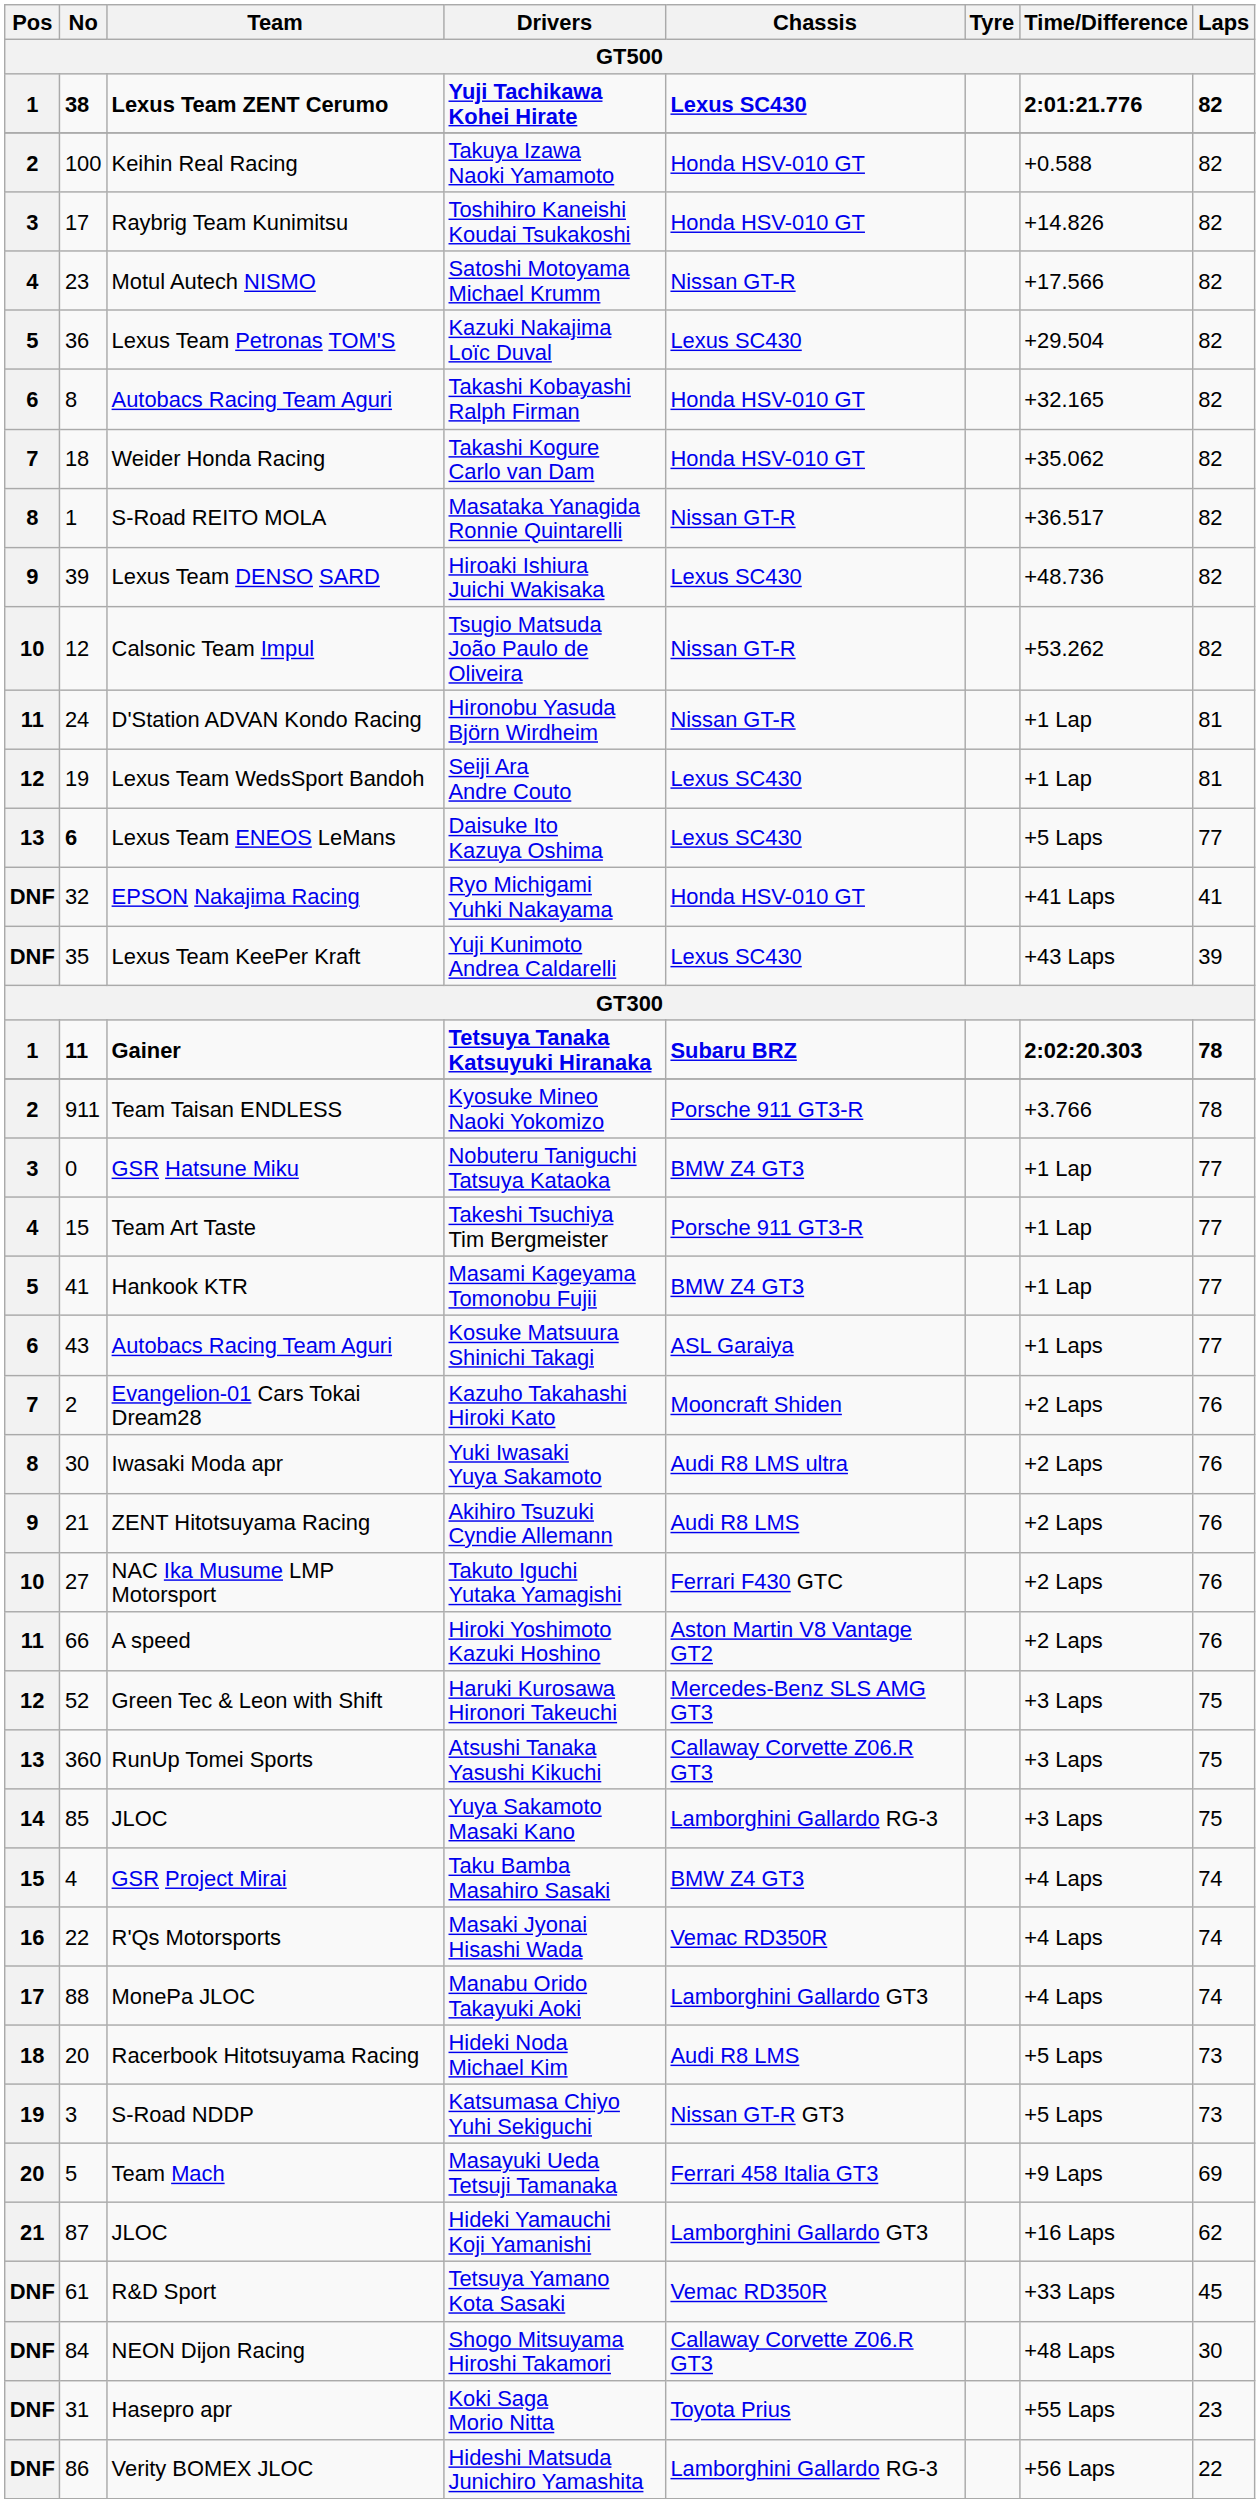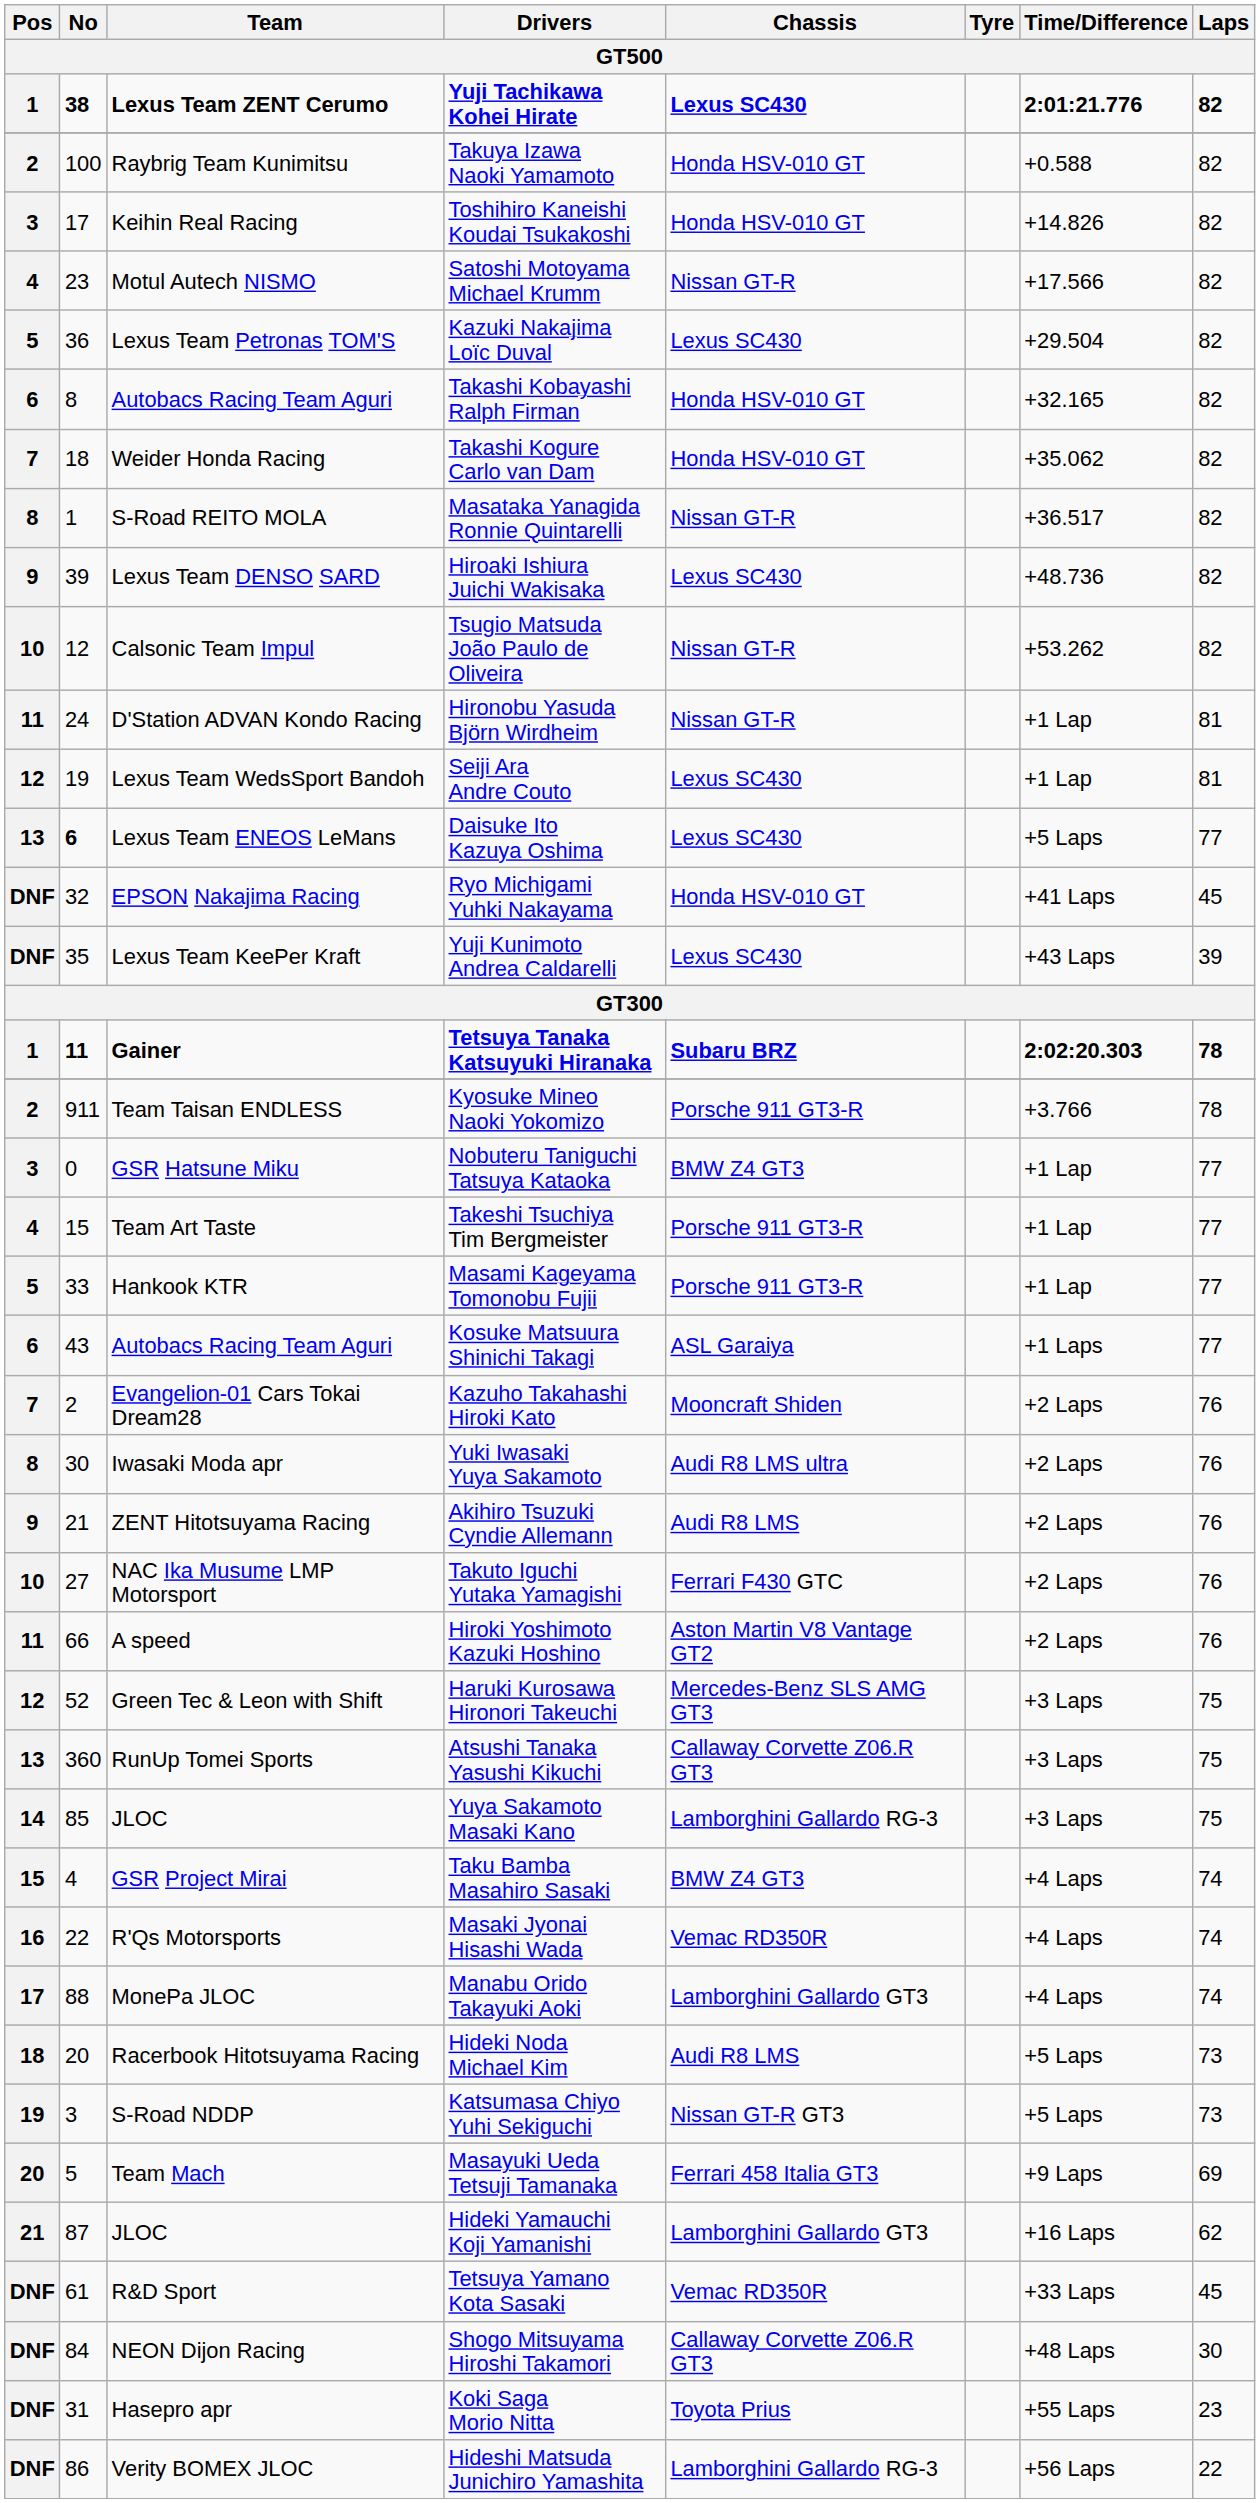 <table class="wikitable" style="font-size: 95%;">
 <tr>
 <th>Pos</th>
 <th>No</th>
 <th>Team</th>
 <th>Drivers</th>
 <th>Chassis</th>
 <th>Tyre</th>
 <th>Time/Difference</th>
 <th>Laps</th>
 </tr>
 <tr>
 <th colspan=8><strong>GT500</strong></th>
 </tr>
 <tr style="font-weight:bold">
 <th>1</th>
 <td>38</td>
 <td>Lexus Team ZENT Cerumo</td>
 <td> <a href='#'>Yuji Tachikawa</a><br> <a href='#'>Kohei Hirate</a></td>
 <td><a href='#'>Lexus SC430</a></td>
 <td></td>
 <td>2:01:21.776</td>
 <td>82</td>
 </tr>
 <tr style="font-weight:bold">
 </tr>
 <tr>
 <th>2</th>
 <td>100</td>
-<td>Keihin Real Racing</td>
+<td>Raybrig Team Kunimitsu</td>
 <td> <a href='#'>Takuya Izawa</a><br> <a href='#'>Naoki Yamamoto</a></td>
 <td><a href='#'>Honda HSV-010 GT</a></td>
 <td></td>
 <td>+0.588</td>
 <td>82</td>
 </tr>
 <tr>
 <th>3</th>
 <td>17</td>
-<td>Raybrig Team Kunimitsu</td>
+<td>Keihin Real Racing</td>
 <td> <a href='#'>Toshihiro Kaneishi</a><br> <a href='#'>Koudai Tsukakoshi</a></td>
 <td><a href='#'>Honda HSV-010 GT</a></td>
 <td></td>
 <td>+14.826</td>
 <td>82</td>
 </tr>
 <tr>
 <th>4</th>
 <td>23</td>
 <td>Motul Autech <a href='#'>NISMO</a></td>
 <td> <a href='#'>Satoshi Motoyama</a><br> <a href='#'>Michael Krumm</a></td>
 <td><a href='#'>Nissan GT-R</a></td>
 <td></td>
 <td>+17.566</td>
 <td>82</td>
 </tr>
 <tr>
 <th>5</th>
 <td>36</td>
 <td>Lexus Team <a href='#'>Petronas</a> <a href='#'>TOM'S</a></td>
 <td> <a href='#'>Kazuki Nakajima</a><br> <a href='#'>Loïc Duval</a></td>
 <td><a href='#'>Lexus SC430</a></td>
 <td></td>
 <td>+29.504</td>
 <td>82</td>
 </tr>
 <tr>
 <th>6</th>
 <td>8</td>
 <td><a href='#'>Autobacs Racing Team Aguri</a></td>
 <td> <a href='#'>Takashi Kobayashi</a><br> <a href='#'>Ralph Firman</a></td>
 <td><a href='#'>Honda HSV-010 GT</a></td>
 <td></td>
 <td>+32.165</td>
 <td>82</td>
 </tr>
 <tr>
 <th>7</th>
 <td>18</td>
 <td>Weider Honda Racing</td>
 <td> <a href='#'>Takashi Kogure</a><br> <a href='#'>Carlo van Dam</a></td>
 <td><a href='#'>Honda HSV-010 GT</a></td>
 <td></td>
 <td>+35.062</td>
 <td>82</td>
 </tr>
 <tr>
 <th>8</th>
 <td>1</td>
 <td>S-Road REITO MOLA</td>
 <td> <a href='#'>Masataka Yanagida</a><br> <a href='#'>Ronnie Quintarelli</a></td>
 <td><a href='#'>Nissan GT-R</a></td>
 <td></td>
 <td>+36.517</td>
 <td>82</td>
 </tr>
 <tr>
 <th>9</th>
 <td>39</td>
 <td>Lexus Team <a href='#'>DENSO</a> <a href='#'>SARD</a></td>
 <td> <a href='#'>Hiroaki Ishiura</a><br> <a href='#'>Juichi Wakisaka</a></td>
 <td><a href='#'>Lexus SC430</a></td>
 <td></td>
 <td>+48.736</td>
 <td>82</td>
 </tr>
 <tr>
 <th>10</th>
 <td>12</td>
 <td>Calsonic Team <a href='#'>Impul</a></td>
 <td> <a href='#'>Tsugio Matsuda</a><br> <a href='#'>João Paulo de Oliveira</a></td>
 <td><a href='#'>Nissan GT-R</a></td>
 <td></td>
 <td>+53.262</td>
 <td>82</td>
 </tr>
 <tr>
 <th>11</th>
 <td>24</td>
 <td>D'Station ADVAN Kondo Racing</td>
 <td> <a href='#'>Hironobu Yasuda</a><br> <a href='#'>Björn Wirdheim</a></td>
 <td><a href='#'>Nissan GT-R</a></td>
 <td></td>
 <td>+1 Lap</td>
 <td>81</td>
 </tr>
 <tr>
 <th>12</th>
 <td>19</td>
 <td>Lexus Team WedsSport Bandoh</td>
 <td> <a href='#'>Seiji Ara</a><br> <a href='#'>Andre Couto</a></td>
 <td><a href='#'>Lexus SC430</a></td>
 <td></td>
 <td>+1 Lap</td>
 <td>81</td>
 </tr>
 <tr>
 <th>13</th>
 <td><strong>6</strong></td>
 <td>Lexus Team <a href='#'>ENEOS</a> LeMans</td>
 <td> <a href='#'>Daisuke Ito</a><br> <a href='#'>Kazuya Oshima</a></td>
 <td><a href='#'>Lexus SC430</a></td>
 <td></td>
 <td>+5 Laps</td>
 <td>77</td>
 </tr>
 <tr>
 <th>DNF</th>
 <td>32</td>
 <td><a href='#'>EPSON</a> <a href='#'>Nakajima Racing</a></td>
 <td> <a href='#'>Ryo Michigami</a><br> <a href='#'>Yuhki Nakayama</a></td>
 <td><a href='#'>Honda HSV-010 GT</a></td>
 <td></td>
 <td>+41 Laps</td>
-<td>41</td>
+<td>45</td>
 </tr>
 <tr>
 <th>DNF</th>
 <td>35</td>
 <td>Lexus Team KeePer Kraft</td>
 <td> <a href='#'>Yuji Kunimoto</a><br> <a href='#'>Andrea Caldarelli</a></td>
 <td><a href='#'>Lexus SC430</a></td>
 <td></td>
 <td>+43 Laps</td>
 <td>39</td>
 </tr>
 <tr>
 <th colspan=8><strong>GT300</strong></th>
 </tr>
 <tr style="font-weight:bold">
 <th>1</th>
 <td>11</td>
 <td>Gainer</td>
 <td> <a href='#'>Tetsuya Tanaka</a><br> <a href='#'>Katsuyuki Hiranaka</a></td>
 <td><a href='#'>Subaru BRZ</a></td>
 <td></td>
 <td>2:02:20.303</td>
 <td>78</td>
 </tr>
 <tr style="font-weight:bold">
 </tr>
 <tr>
 <th>2</th>
 <td>911</td>
 <td>Team Taisan ENDLESS</td>
 <td> <a href='#'>Kyosuke Mineo</a><br> <a href='#'>Naoki Yokomizo</a></td>
 <td><a href='#'>Porsche 911 GT3-R</a></td>
 <td></td>
 <td>+3.766</td>
 <td>78</td>
 </tr>
 <tr>
 <th>3</th>
 <td>0</td>
 <td><a href='#'>GSR</a> <a href='#'>Hatsune Miku</a></td>
 <td> <a href='#'>Nobuteru Taniguchi</a><br> <a href='#'>Tatsuya Kataoka</a></td>
 <td><a href='#'>BMW Z4 GT3</a></td>
 <td></td>
 <td>+1 Lap</td>
 <td>77</td>
 </tr>
 <tr>
 <th>4</th>
 <td>15</td>
 <td>Team Art Taste</td>
 <td> <a href='#'>Takeshi Tsuchiya</a><br> Tim Bergmeister</td>
 <td><a href='#'>Porsche 911 GT3-R</a></td>
 <td></td>
 <td>+1 Lap</td>
 <td>77</td>
 </tr>
 <tr>
 <th>5</th>
-<td>41</td>
+<td>33</td>
 <td>Hankook KTR</td>
 <td> <a href='#'>Masami Kageyama</a><br> <a href='#'>Tomonobu Fujii</a></td>
-<td><a href='#'>BMW Z4 GT3</a></td>
+<td><a href='#'>Porsche 911 GT3-R</a></td>
 <td></td>
 <td>+1 Lap</td>
 <td>77</td>
 </tr>
 <tr>
 <th>6</th>
 <td>43</td>
 <td><a href='#'>Autobacs Racing Team Aguri</a></td>
 <td> <a href='#'>Kosuke Matsuura</a><br> <a href='#'>Shinichi Takagi</a></td>
 <td><a href='#'>ASL Garaiya</a></td>
 <td></td>
 <td>+1 Laps</td>
 <td>77</td>
 </tr>
 <tr>
 <th>7</th>
 <td>2</td>
 <td><a href='#'>Evangelion-01</a> Cars Tokai Dream28</td>
 <td> <a href='#'>Kazuho Takahashi</a><br> <a href='#'>Hiroki Kato</a></td>
 <td><a href='#'>Mooncraft Shiden</a></td>
 <td></td>
 <td>+2 Laps</td>
 <td>76</td>
 </tr>
 <tr>
 <th>8</th>
 <td>30</td>
 <td>Iwasaki Moda apr</td>
 <td> <a href='#'>Yuki Iwasaki</a><br> <a href='#'>Yuya Sakamoto</a></td>
 <td><a href='#'>Audi R8 LMS ultra</a></td>
 <td></td>
 <td>+2 Laps</td>
 <td>76</td>
 </tr>
 <tr>
 <th>9</th>
 <td>21</td>
 <td>ZENT Hitotsuyama Racing</td>
 <td> <a href='#'>Akihiro Tsuzuki</a><br> <a href='#'>Cyndie Allemann</a></td>
 <td><a href='#'>Audi R8 LMS</a></td>
 <td></td>
 <td>+2 Laps</td>
 <td>76</td>
 </tr>
 <tr>
 <th>10</th>
 <td>27</td>
 <td>NAC <a href='#'>Ika Musume</a> LMP Motorsport</td>
 <td> <a href='#'>Takuto Iguchi</a><br> <a href='#'>Yutaka Yamagishi</a></td>
 <td><a href='#'>Ferrari F430</a> GTC</td>
 <td></td>
 <td>+2 Laps</td>
 <td>76</td>
 </tr>
 <tr>
 <th>11</th>
 <td>66</td>
 <td>A speed</td>
 <td> <a href='#'>Hiroki Yoshimoto</a><br> <a href='#'>Kazuki Hoshino</a></td>
 <td><a href='#'>Aston Martin V8 Vantage GT2</a></td>
 <td></td>
 <td>+2 Laps</td>
 <td>76</td>
 </tr>
 <tr>
 <th>12</th>
 <td>52</td>
 <td>Green Tec & Leon with Shift</td>
 <td> <a href='#'>Haruki Kurosawa</a><br> <a href='#'>Hironori Takeuchi</a></td>
 <td><a href='#'>Mercedes-Benz SLS AMG GT3</a></td>
 <td></td>
 <td>+3 Laps</td>
 <td>75</td>
 </tr>
 <tr>
 <th>13</th>
 <td>360</td>
 <td>RunUp Tomei Sports</td>
 <td> <a href='#'>Atsushi Tanaka</a><br> <a href='#'>Yasushi Kikuchi</a></td>
 <td><a href='#'>Callaway Corvette Z06.R GT3</a></td>
 <td></td>
 <td>+3 Laps</td>
 <td>75</td>
 </tr>
 <tr>
 <th>14</th>
 <td>85</td>
 <td>JLOC</td>
 <td> <a href='#'>Yuya Sakamoto</a><br> <a href='#'>Masaki Kano</a></td>
 <td><a href='#'>Lamborghini Gallardo</a> RG-3</td>
 <td></td>
 <td>+3 Laps</td>
 <td>75</td>
 </tr>
 <tr>
 <th>15</th>
 <td>4</td>
 <td><a href='#'>GSR</a> <a href='#'>Project Mirai</a></td>
 <td> <a href='#'>Taku Bamba</a><br> <a href='#'>Masahiro Sasaki</a></td>
 <td><a href='#'>BMW Z4 GT3</a></td>
 <td></td>
 <td>+4 Laps</td>
 <td>74</td>
 </tr>
 <tr>
 <th>16</th>
 <td>22</td>
 <td>R'Qs Motorsports</td>
 <td> <a href='#'>Masaki Jyonai</a><br> <a href='#'>Hisashi Wada</a></td>
 <td><a href='#'>Vemac RD350R</a></td>
 <td></td>
 <td>+4 Laps</td>
 <td>74</td>
 </tr>
 <tr>
 <th>17</th>
 <td>88</td>
 <td>MonePa JLOC</td>
 <td> <a href='#'>Manabu Orido</a><br> <a href='#'>Takayuki Aoki</a></td>
 <td><a href='#'>Lamborghini Gallardo</a> GT3</td>
 <td></td>
 <td>+4 Laps</td>
 <td>74</td>
 </tr>
 <tr>
 <th>18</th>
 <td>20</td>
 <td>Racerbook Hitotsuyama Racing</td>
 <td> <a href='#'>Hideki Noda</a><br> <a href='#'>Michael Kim</a></td>
 <td><a href='#'>Audi R8 LMS</a></td>
 <td></td>
 <td>+5 Laps</td>
 <td>73</td>
 </tr>
 <tr>
 <th>19</th>
 <td>3</td>
 <td>S-Road NDDP</td>
 <td> <a href='#'>Katsumasa Chiyo</a><br> <a href='#'>Yuhi Sekiguchi</a></td>
 <td><a href='#'>Nissan GT-R</a> GT3</td>
 <td></td>
 <td>+5 Laps</td>
 <td>73</td>
 </tr>
 <tr>
 <th>20</th>
 <td>5</td>
 <td>Team <a href='#'>Mach</a></td>
 <td> <a href='#'>Masayuki Ueda</a><br> <a href='#'>Tetsuji Tamanaka</a></td>
 <td><a href='#'>Ferrari 458 Italia GT3</a></td>
 <td></td>
 <td>+9 Laps</td>
 <td>69</td>
 </tr>
 <tr>
 <th>21</th>
 <td>87</td>
 <td>JLOC</td>
 <td> <a href='#'>Hideki Yamauchi</a><br> <a href='#'>Koji Yamanishi</a></td>
 <td><a href='#'>Lamborghini Gallardo</a> GT3</td>
 <td></td>
 <td>+16 Laps</td>
 <td>62</td>
 </tr>
 <tr>
 <th>DNF</th>
 <td>61</td>
 <td>R&D Sport</td>
 <td> <a href='#'>Tetsuya Yamano</a><br> <a href='#'>Kota Sasaki</a></td>
 <td><a href='#'>Vemac RD350R</a></td>
 <td></td>
 <td>+33 Laps</td>
 <td>45</td>
 </tr>
 <tr>
 <th>DNF</th>
 <td>84</td>
 <td>NEON Dijon Racing</td>
 <td> <a href='#'>Shogo Mitsuyama</a><br> <a href='#'>Hiroshi Takamori</a></td>
 <td><a href='#'>Callaway Corvette Z06.R GT3</a></td>
 <td></td>
 <td>+48 Laps</td>
 <td>30</td>
 </tr>
 <tr>
 <th>DNF</th>
 <td>31</td>
 <td>Hasepro apr</td>
 <td> <a href='#'>Koki Saga</a><br> <a href='#'>Morio Nitta</a></td>
 <td><a href='#'>Toyota Prius</a></td>
 <td></td>
 <td>+55 Laps</td>
 <td>23</td>
 </tr>
 <tr>
 <th>DNF</th>
 <td>86</td>
 <td>Verity BOMEX JLOC</td>
 <td> <a href='#'>Hideshi Matsuda</a><br> <a href='#'>Junichiro Yamashita</a></td>
 <td><a href='#'>Lamborghini Gallardo</a> RG-3</td>
 <td></td>
 <td>+56 Laps</td>
 <td>22</td>
 </tr>
 <tr>
 </tr>
 </table>
